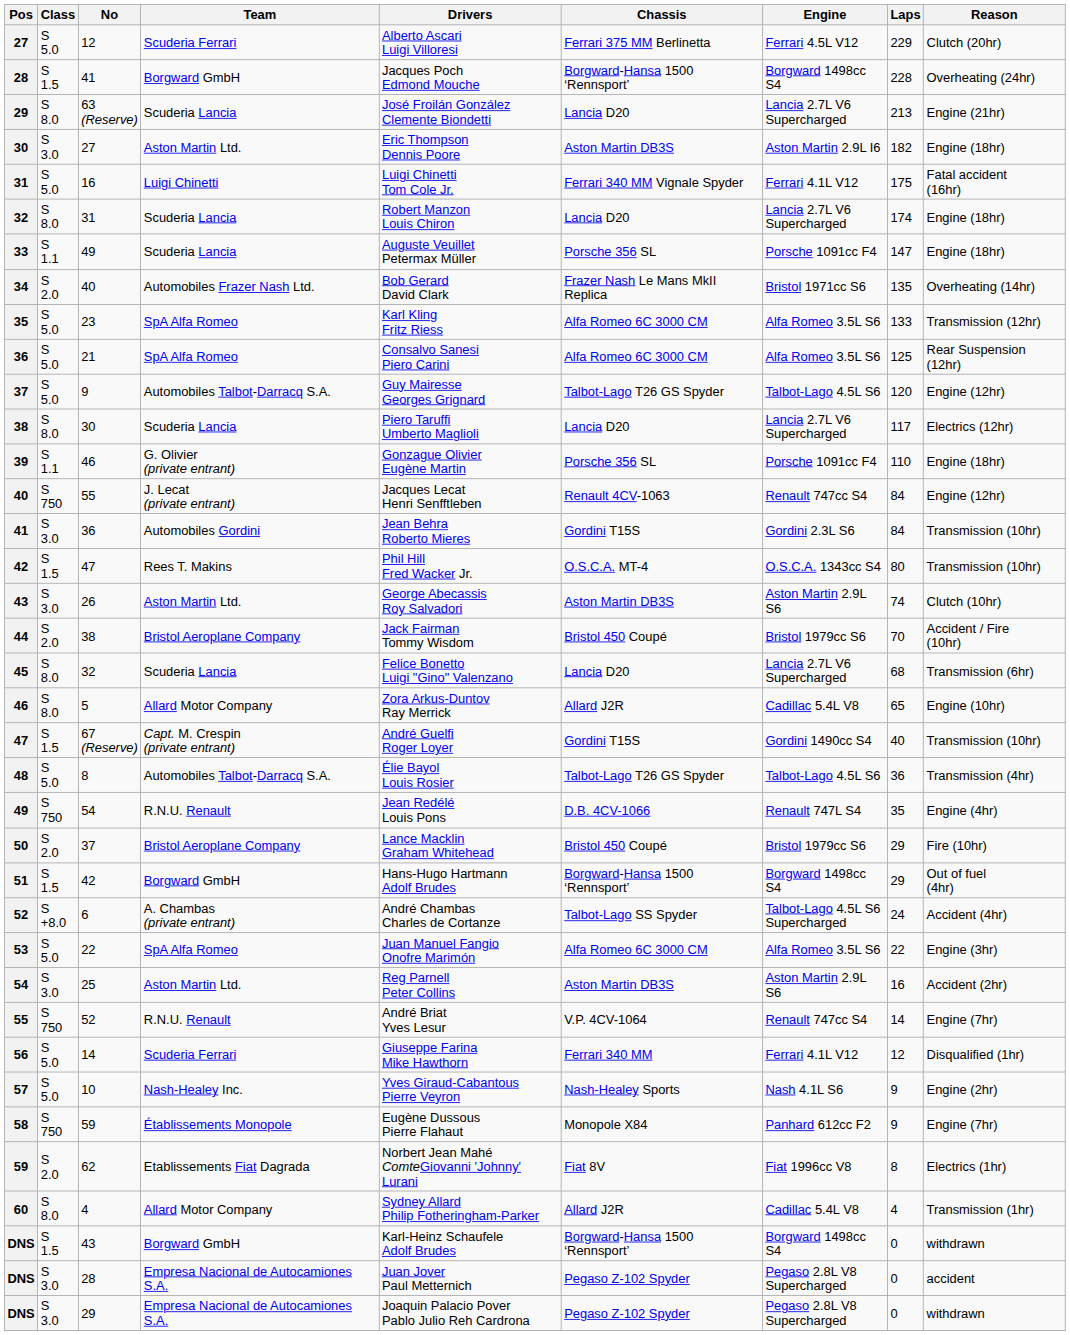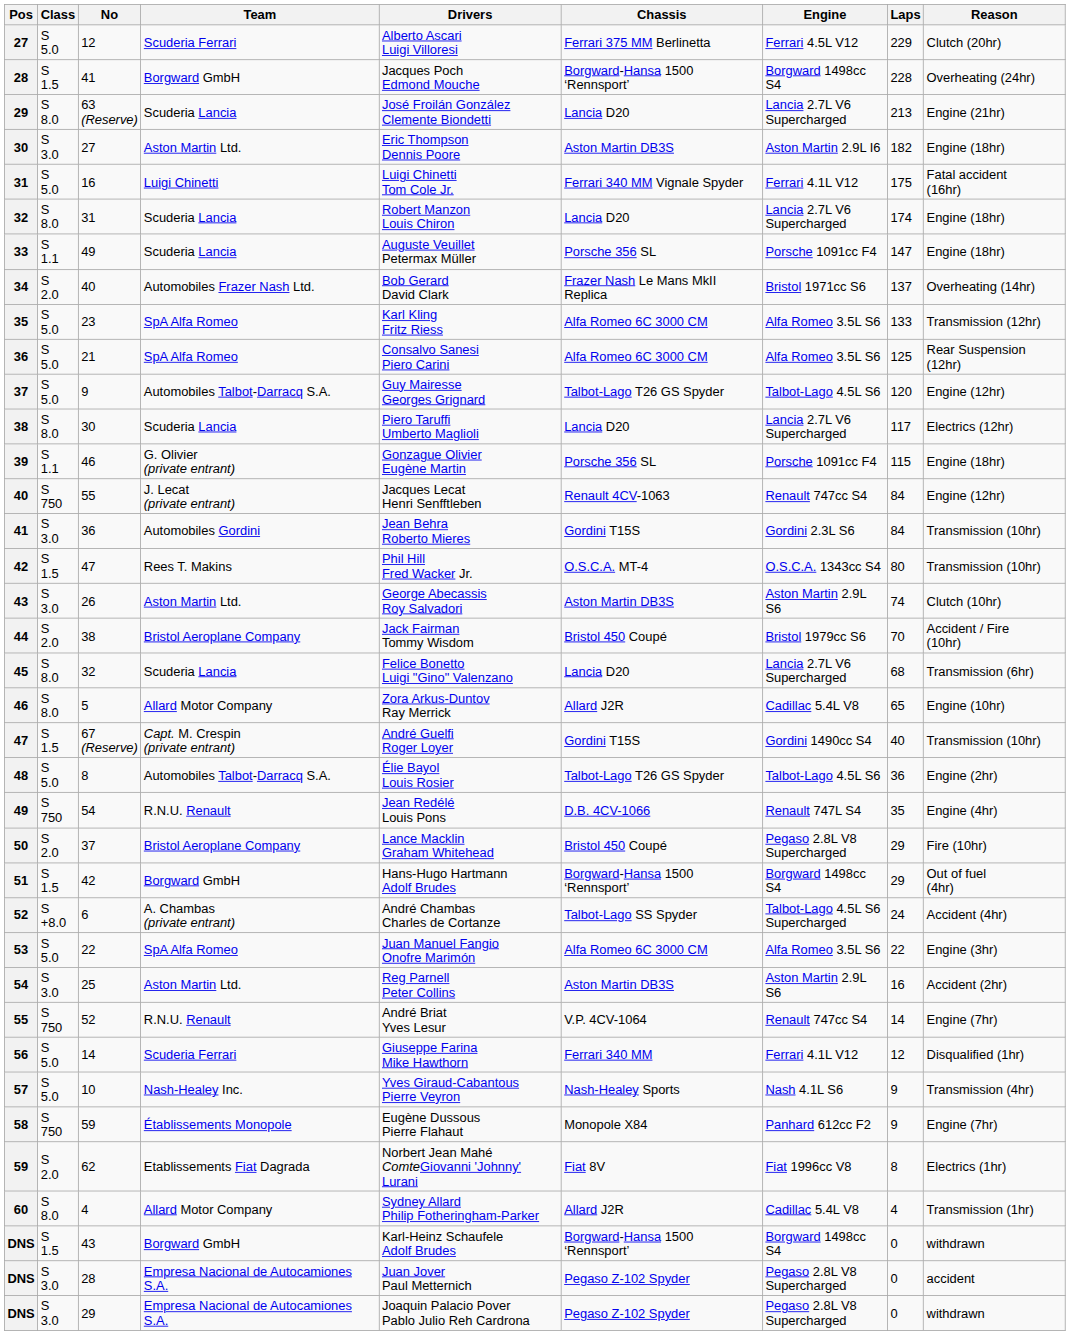 <table class="wikitable" style="font-size: 95%;">
 <tr>
 <th>Pos</th>
 <th>Class</th>
 <th>No</th>
 <th>Team</th>
 <th>Drivers</th>
 <th>Chassis</th>
 <th>Engine</th>
 <th>Laps</th>
 <th>Reason</th>
 </tr>
 <tr>
 <th>27</th>
 <td>S<br>5.0</td>
 <td>12</td>
 <td> <a href='#'>Scuderia Ferrari</a></td>
 <td> <a href='#'>Alberto Ascari</a><br> <a href='#'>Luigi Villoresi</a></td>
 <td><a href='#'>Ferrari 375 MM</a> Berlinetta</td>
 <td><a href='#'>Ferrari</a> 4.5L V12</td>
 <td>229</td>
 <td>Clutch (20hr)</td>
 </tr>
 <tr>
 <th>28</th>
 <td>S<br>1.5</td>
 <td>41</td>
 <td> <a href='#'>Borgward</a> GmbH</td>
 <td> Jacques Poch<br> <a href='#'>Edmond Mouche</a></td>
 <td><a href='#'>Borgward</a>-<a href='#'>Hansa</a> 1500 ‘Rennsport’</td>
 <td><a href='#'>Borgward</a> 1498cc S4</td>
 <td>228</td>
 <td>Overheating (24hr)</td>
 </tr>
 <tr>
 <th>29</th>
 <td>S<br>8.0</td>
 <td>63<br><em>(Reserve)</em></td>
 <td> Scuderia <a href='#'>Lancia</a></td>
 <td> <a href='#'>José Froilán González</a><br> <a href='#'>Clemente Biondetti</a></td>
 <td><a href='#'>Lancia</a> D20</td>
 <td><a href='#'>Lancia</a> 2.7L V6<br>Supercharged</td>
 <td>213</td>
 <td>Engine (21hr)</td>
 </tr>
 <tr>
 <th>30</th>
 <td>S<br>3.0</td>
 <td>27</td>
 <td> <a href='#'>Aston Martin</a> Ltd.</td>
 <td> <a href='#'>Eric Thompson</a><br> <a href='#'>Dennis Poore</a></td>
 <td><a href='#'>Aston Martin DB3S</a></td>
 <td><a href='#'>Aston Martin</a> 2.9L I6</td>
 <td>182</td>
 <td>Engine (18hr)</td>
 </tr>
 <tr>
 <th>31</th>
 <td>S<br>5.0</td>
 <td>16</td>
 <td> <a href='#'>Luigi Chinetti</a></td>
 <td> <a href='#'>Luigi Chinetti</a><br> <a href='#'>Tom Cole Jr.</a></td>
 <td><a href='#'>Ferrari 340 MM</a> Vignale Spyder</td>
 <td><a href='#'>Ferrari</a> 4.1L V12</td>
 <td>175</td>
 <td>Fatal accident<br>(16hr)</td>
 </tr>
 <tr>
 <th>32</th>
 <td>S<br>8.0</td>
 <td>31</td>
 <td> Scuderia <a href='#'>Lancia</a></td>
 <td> <a href='#'>Robert Manzon</a><br> <a href='#'>Louis Chiron</a></td>
 <td><a href='#'>Lancia</a> D20</td>
 <td><a href='#'>Lancia</a> 2.7L V6<br>Supercharged</td>
 <td>174</td>
 <td>Engine (18hr)</td>
 </tr>
 <tr>
 <th>33</th>
 <td>S<br>1.1</td>
 <td>49</td>
 <td> Scuderia <a href='#'>Lancia</a></td>
 <td> <a href='#'>Auguste Veuillet</a><br> Petermax Müller</td>
 <td><a href='#'>Porsche 356</a> SL</td>
 <td><a href='#'>Porsche</a> 1091cc F4</td>
 <td>147</td>
 <td>Engine (18hr)</td>
 </tr>
 <tr>
 <th>34</th>
 <td>S<br>2.0</td>
 <td>40</td>
 <td> Automobiles <a href='#'>Frazer Nash</a> Ltd.</td>
 <td> <a href='#'>Bob Gerard</a><br> David Clark</td>
 <td><a href='#'>Frazer Nash</a> Le Mans MkII Replica</td>
 <td><a href='#'>Bristol</a> 1971cc S6</td>
-<td>135</td>
+<td>137</td>
 <td>Overheating (14hr)</td>
 </tr>
 <tr>
 <th>35</th>
 <td>S<br>5.0</td>
 <td>23</td>
 <td> <a href='#'>SpA Alfa Romeo</a></td>
 <td> <a href='#'>Karl Kling</a><br> <a href='#'>Fritz Riess</a></td>
 <td><a href='#'>Alfa Romeo 6C 3000 CM</a></td>
 <td><a href='#'>Alfa Romeo</a> 3.5L S6</td>
 <td>133</td>
 <td>Transmission (12hr)</td>
 </tr>
 <tr>
 <th>36</th>
 <td>S<br>5.0</td>
 <td>21</td>
 <td> <a href='#'>SpA Alfa Romeo</a></td>
 <td> <a href='#'>Consalvo Sanesi</a><br> <a href='#'>Piero Carini</a></td>
 <td><a href='#'>Alfa Romeo 6C 3000 CM</a></td>
 <td><a href='#'>Alfa Romeo</a> 3.5L S6</td>
 <td>125</td>
 <td>Rear Suspension (12hr)</td>
 </tr>
 <tr>
 <th>37</th>
 <td>S<br>5.0</td>
 <td>9</td>
 <td> Automobiles <a href='#'>Talbot</a>-<a href='#'>Darracq</a> S.A.</td>
 <td> <a href='#'>Guy Mairesse</a><br> <a href='#'>Georges Grignard</a></td>
 <td><a href='#'>Talbot-Lago</a> T26 GS Spyder</td>
 <td><a href='#'>Talbot-Lago</a> 4.5L S6</td>
 <td>120</td>
 <td>Engine (12hr)</td>
 </tr>
 <tr>
 <th>38</th>
 <td>S<br>8.0</td>
 <td>30</td>
 <td> Scuderia <a href='#'>Lancia</a></td>
 <td> <a href='#'>Piero Taruffi</a><br> <a href='#'>Umberto Maglioli</a></td>
 <td><a href='#'>Lancia</a> D20</td>
 <td><a href='#'>Lancia</a> 2.7L V6<br>Supercharged</td>
 <td>117</td>
 <td>Electrics (12hr)</td>
 </tr>
 <tr>
 <th>39</th>
 <td>S<br>1.1</td>
 <td>46</td>
 <td> G. Olivier<br><em>(private entrant)</em></td>
 <td> <a href='#'>Gonzague Olivier</a><br> <a href='#'>Eugène Martin</a></td>
 <td><a href='#'>Porsche 356</a> SL</td>
 <td><a href='#'>Porsche</a> 1091cc F4</td>
-<td>110</td>
+<td>115</td>
 <td>Engine (18hr)</td>
 </tr>
 <tr>
 <th>40</th>
 <td>S<br>750</td>
 <td>55</td>
 <td> J. Lecat<br><em>(private entrant)</em></td>
 <td> Jacques Lecat<br> Henri Senfftleben</td>
 <td><a href='#'>Renault 4CV</a>-1063</td>
 <td><a href='#'>Renault</a> 747cc S4</td>
 <td>84</td>
 <td>Engine (12hr)</td>
 </tr>
 <tr>
 <th>41</th>
 <td>S<br>3.0</td>
 <td>36</td>
 <td> Automobiles <a href='#'>Gordini</a></td>
 <td> <a href='#'>Jean Behra</a><br> <a href='#'>Roberto Mieres</a></td>
 <td><a href='#'>Gordini</a> T15S</td>
 <td><a href='#'>Gordini</a> 2.3L S6</td>
 <td>84</td>
 <td>Transmission (10hr)</td>
 </tr>
 <tr>
 <th>42</th>
 <td>S<br>1.5</td>
 <td>47</td>
 <td> Rees T. Makins</td>
 <td> <a href='#'>Phil Hill</a><br> <a href='#'>Fred Wacker</a> Jr.</td>
 <td><a href='#'>O.S.C.A.</a> MT-4</td>
 <td><a href='#'>O.S.C.A.</a> 1343cc S4</td>
 <td>80</td>
 <td>Transmission (10hr)</td>
 </tr>
 <tr>
 <th>43</th>
 <td>S<br>3.0</td>
 <td>26</td>
 <td> <a href='#'>Aston Martin</a> Ltd.</td>
 <td> <a href='#'>George Abecassis</a><br> <a href='#'>Roy Salvadori</a></td>
 <td><a href='#'>Aston Martin DB3S</a></td>
 <td><a href='#'>Aston Martin</a> 2.9L S6</td>
 <td>74</td>
 <td>Clutch (10hr)</td>
 </tr>
 <tr>
 <th>44</th>
 <td>S<br>2.0</td>
 <td>38</td>
 <td> <a href='#'>Bristol Aeroplane Company</a></td>
 <td> <a href='#'>Jack Fairman</a><br> Tommy Wisdom</td>
 <td><a href='#'>Bristol 450</a> Coupé</td>
 <td><a href='#'>Bristol</a> 1979cc S6</td>
 <td>70</td>
 <td>Accident / Fire<br>(10hr)</td>
 </tr>
 <tr>
 <th>45</th>
 <td>S<br>8.0</td>
 <td>32</td>
 <td> Scuderia <a href='#'>Lancia</a></td>
 <td> <a href='#'>Felice Bonetto</a><br> <a href='#'>Luigi "Gino" Valenzano</a></td>
 <td><a href='#'>Lancia</a> D20</td>
 <td><a href='#'>Lancia</a> 2.7L V6<br>Supercharged</td>
 <td>68</td>
 <td>Transmission (6hr)</td>
 </tr>
 <tr>
 <th>46</th>
 <td>S<br>8.0</td>
 <td>5</td>
 <td> <a href='#'>Allard</a> Motor Company</td>
 <td> <a href='#'>Zora Arkus-Duntov</a><br> Ray Merrick</td>
 <td><a href='#'>Allard</a> J2R</td>
 <td><a href='#'>Cadillac</a> 5.4L V8</td>
 <td>65</td>
 <td>Engine (10hr)</td>
 </tr>
 <tr>
 <th>47</th>
 <td>S<br>1.5</td>
 <td>67<br><em>(Reserve)</em></td>
 <td> <em>Capt.</em> M. Crespin<br><em>(private entrant)</em></td>
 <td> <a href='#'>André Guelfi</a><br> <a href='#'>Roger Loyer</a></td>
 <td><a href='#'>Gordini</a> T15S</td>
 <td><a href='#'>Gordini</a> 1490cc S4</td>
 <td>40</td>
 <td>Transmission (10hr)</td>
 </tr>
 <tr>
 <th>48</th>
 <td>S<br>5.0</td>
 <td>8</td>
 <td> Automobiles <a href='#'>Talbot</a>-<a href='#'>Darracq</a> S.A.</td>
 <td> <a href='#'>Élie Bayol</a><br> <a href='#'>Louis Rosier</a></td>
 <td><a href='#'>Talbot-Lago</a> T26 GS Spyder</td>
 <td><a href='#'>Talbot-Lago</a> 4.5L S6</td>
 <td>36</td>
-<td>Transmission (4hr)</td>
+<td>Engine (2hr)</td>
 </tr>
 <tr>
 <th>49</th>
 <td>S<br>750</td>
 <td>54</td>
 <td> R.N.U. <a href='#'>Renault</a></td>
 <td> <a href='#'>Jean Redélé</a><br> Louis Pons</td>
 <td><a href='#'>D.B. 4CV-1066</a></td>
 <td><a href='#'>Renault</a> 747L S4</td>
 <td>35</td>
 <td>Engine (4hr)</td>
 </tr>
 <tr>
 <th>50</th>
 <td>S<br>2.0</td>
 <td>37</td>
 <td> <a href='#'>Bristol Aeroplane Company</a></td>
 <td> <a href='#'>Lance Macklin</a><br> <a href='#'>Graham Whitehead</a></td>
 <td><a href='#'>Bristol 450</a> Coupé</td>
-<td><a href='#'>Bristol</a> 1979cc S6</td>
+<td><a href='#'>Pegaso</a> 2.8L V8<br>Supercharged</td>
 <td>29</td>
 <td>Fire (10hr)</td>
 </tr>
 <tr>
 <th>51</th>
 <td>S<br>1.5</td>
 <td>42</td>
 <td> <a href='#'>Borgward</a> GmbH</td>
 <td> Hans-Hugo Hartmann<br> <a href='#'>Adolf Brudes</a></td>
 <td><a href='#'>Borgward</a>-<a href='#'>Hansa</a> 1500 ‘Rennsport’</td>
 <td><a href='#'>Borgward</a> 1498cc S4</td>
 <td>29</td>
 <td>Out of fuel<br>(4hr)</td>
 </tr>
 <tr>
 <th>52</th>
 <td>S<br>+8.0</td>
 <td>6</td>
 <td> A. Chambas<br><em>(private entrant)</em></td>
 <td> André Chambas<br> Charles de Cortanze</td>
 <td><a href='#'>Talbot-Lago</a> SS Spyder</td>
 <td><a href='#'>Talbot-Lago</a> 4.5L S6<br>Supercharged</td>
 <td>24</td>
 <td>Accident (4hr)</td>
 </tr>
 <tr>
 <th>53</th>
 <td>S<br>5.0</td>
 <td>22</td>
 <td> <a href='#'>SpA Alfa Romeo</a></td>
 <td> <a href='#'>Juan Manuel Fangio</a><br> <a href='#'>Onofre Marimón</a></td>
 <td><a href='#'>Alfa Romeo 6C 3000 CM</a></td>
 <td><a href='#'>Alfa Romeo</a> 3.5L S6</td>
 <td>22</td>
 <td>Engine (3hr)</td>
 </tr>
 <tr>
 <th>54</th>
 <td>S<br>3.0</td>
 <td>25</td>
 <td> <a href='#'>Aston Martin</a> Ltd.</td>
 <td> <a href='#'>Reg Parnell</a><br> <a href='#'>Peter Collins</a></td>
 <td><a href='#'>Aston Martin DB3S</a></td>
 <td><a href='#'>Aston Martin</a> 2.9L S6</td>
 <td>16</td>
 <td>Accident (2hr)</td>
 </tr>
 <tr>
 <th>55</th>
 <td>S<br>750</td>
 <td>52</td>
 <td> R.N.U. <a href='#'>Renault</a></td>
 <td> André Briat<br> Yves Lesur</td>
 <td>V.P. 4CV-1064</td>
 <td><a href='#'>Renault</a> 747cc S4</td>
 <td>14</td>
 <td>Engine (7hr)</td>
 </tr>
 <tr>
 <th>56</th>
 <td>S<br>5.0</td>
 <td>14</td>
 <td> <a href='#'>Scuderia Ferrari</a></td>
 <td> <a href='#'>Giuseppe Farina</a><br> <a href='#'>Mike Hawthorn</a></td>
 <td><a href='#'>Ferrari 340 MM</a></td>
 <td><a href='#'>Ferrari</a> 4.1L V12</td>
 <td>12</td>
 <td>Disqualified (1hr)</td>
 </tr>
 <tr>
 <th>57</th>
 <td>S<br>5.0</td>
 <td>10</td>
 <td> <a href='#'>Nash-Healey</a> Inc.</td>
 <td> <a href='#'>Yves Giraud-Cabantous</a><br> <a href='#'>Pierre Veyron</a></td>
 <td><a href='#'>Nash-Healey</a> Sports</td>
 <td><a href='#'>Nash</a> 4.1L S6</td>
 <td>9</td>
-<td>Engine (2hr)</td>
+<td>Transmission (4hr)</td>
 </tr>
 <tr>
 <th>58</th>
 <td>S<br>750</td>
 <td>59</td>
 <td> <a href='#'>Établissements Monopole</a></td>
 <td> Eugène Dussous<br> Pierre Flahaut</td>
 <td>Monopole X84</td>
 <td><a href='#'>Panhard</a> 612cc F2</td>
 <td>9</td>
 <td>Engine (7hr)</td>
 </tr>
 <tr>
 <th>59</th>
 <td>S<br>2.0</td>
 <td>62</td>
 <td> Etablissements <a href='#'>Fiat</a> Dagrada</td>
 <td> Norbert Jean Mahé<br> <em>Comte</em><a href='#'>Giovanni 'Johnny' Lurani</a></td>
 <td><a href='#'>Fiat</a> 8V</td>
 <td><a href='#'>Fiat</a> 1996cc V8</td>
 <td>8</td>
 <td>Electrics (1hr)</td>
 </tr>
 <tr>
 <th>60</th>
 <td>S<br>8.0</td>
 <td>4</td>
 <td> <a href='#'>Allard</a> Motor Company</td>
 <td> <a href='#'>Sydney Allard</a><br> <a href='#'>Philip Fotheringham-Parker</a></td>
 <td><a href='#'>Allard</a> J2R</td>
 <td><a href='#'>Cadillac</a> 5.4L V8</td>
 <td>4</td>
 <td>Transmission (1hr)</td>
 </tr>
 <tr>
 <th>DNS</th>
 <td>S<br>1.5</td>
 <td>43</td>
 <td> <a href='#'>Borgward</a> GmbH</td>
 <td> Karl-Heinz Schaufele<br> <a href='#'>Adolf Brudes</a></td>
 <td><a href='#'>Borgward</a>-<a href='#'>Hansa</a> 1500 ‘Rennsport’</td>
 <td><a href='#'>Borgward</a> 1498cc S4</td>
 <td>0</td>
 <td>withdrawn</td>
 </tr>
 <tr>
 <th>DNS</th>
 <td>S<br>3.0</td>
 <td>28</td>
 <td> <a href='#'>Empresa Nacional de Autocamiones S.A.</a></td>
 <td> <a href='#'>Juan Jover</a><br> Paul Metternich</td>
 <td><a href='#'> Pegaso Z-102 Spyder</a></td>
 <td><a href='#'>Pegaso</a> 2.8L V8<br>Supercharged</td>
 <td>0</td>
 <td>accident</td>
 </tr>
 <tr>
 <th>DNS</th>
 <td>S<br>3.0</td>
 <td>29</td>
 <td> <a href='#'>Empresa Nacional de Autocamiones S.A.</a></td>
 <td> Joaquin Palacio Pover<br> Pablo Julio Reh Cardrona</td>
 <td><a href='#'> Pegaso Z-102 Spyder</a></td>
 <td><a href='#'>Pegaso</a> 2.8L V8<br>Supercharged</td>
 <td>0</td>
 <td>withdrawn</td>
 </tr>
 </table>
